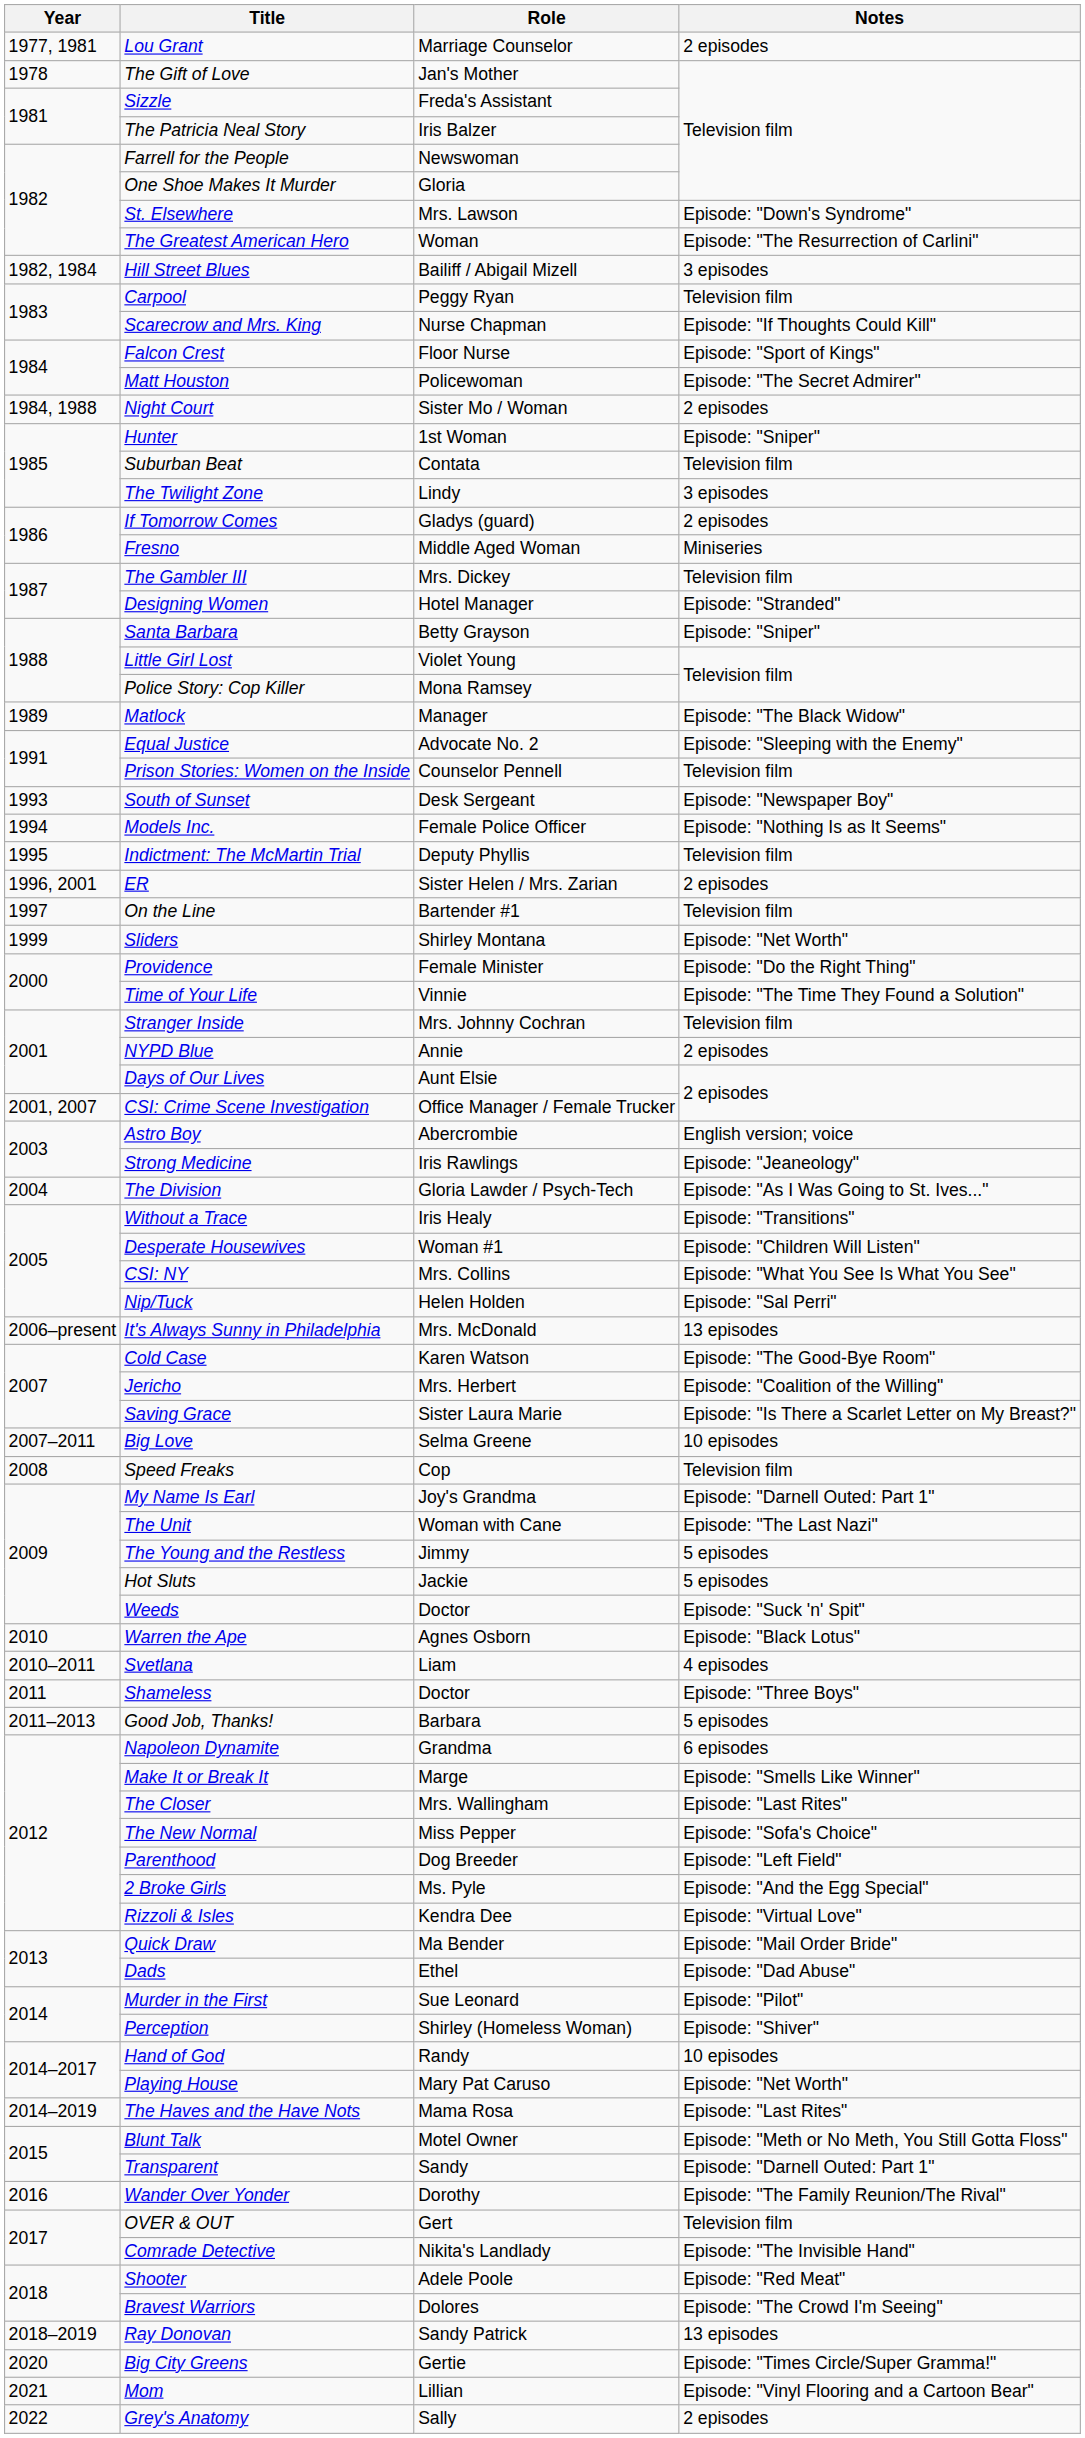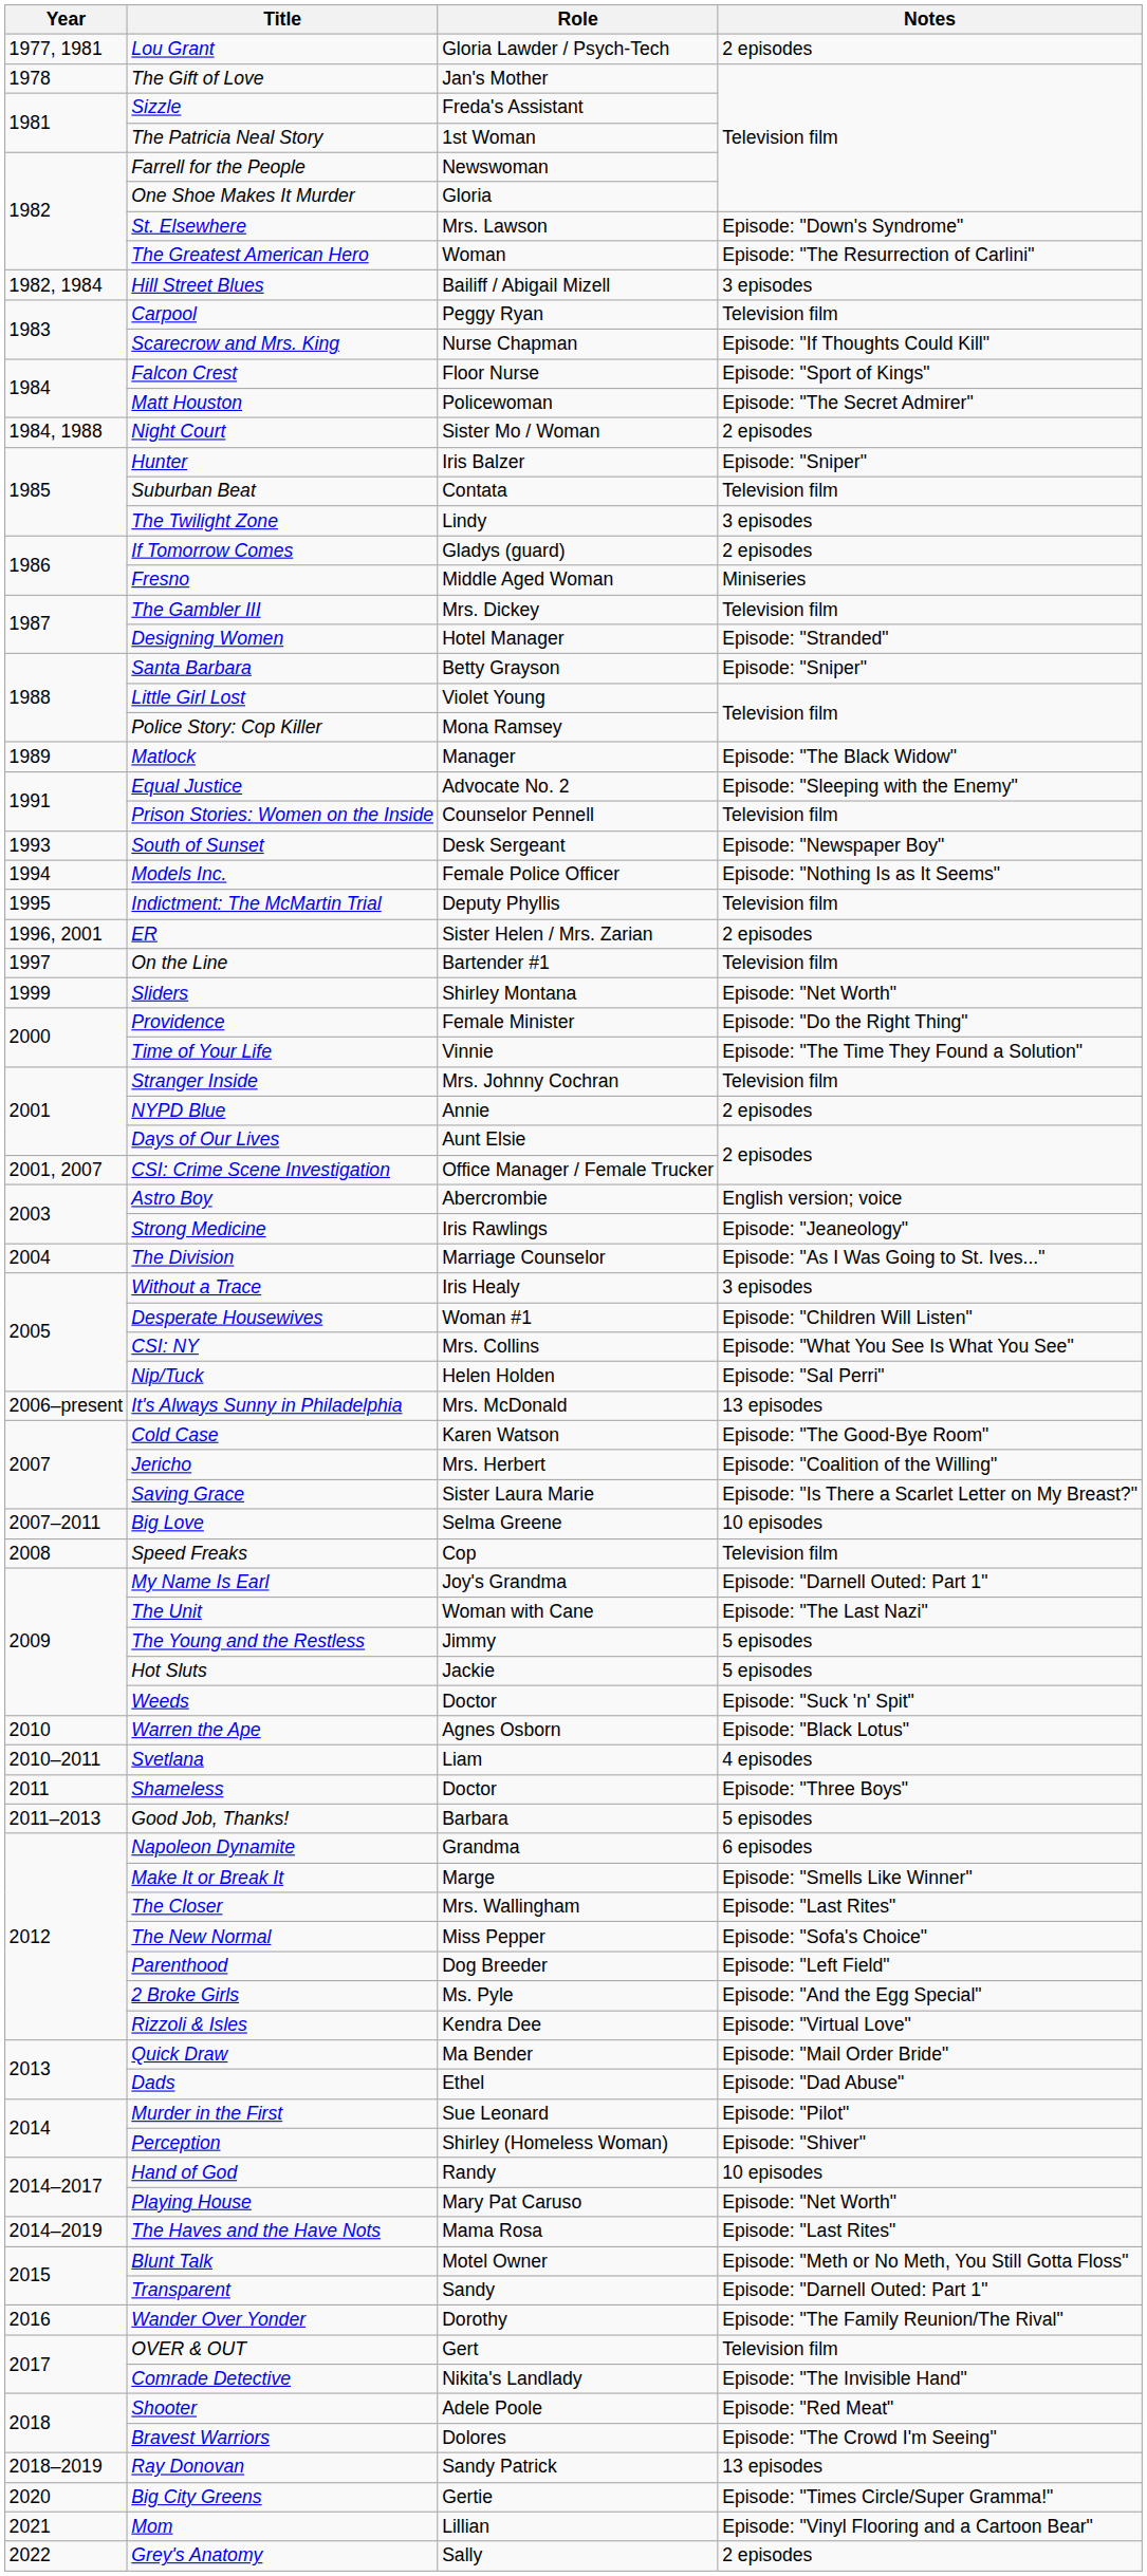 <table class="wikitable sortable">
 <tr>
 <th>Year</th>
 <th>Title</th>
 <th>Role</th>
 <th>Notes</th>
 </tr>
 <tr>
 <td>1977, 1981</td>
 <td><a href='#'><em>Lou Grant</em></a></td>
-<td>Marriage Counselor</td>
+<td>Gloria Lawder / Psych-Tech</td>
 <td>2 episodes</td>
 </tr>
 <tr>
 <td>1978</td>
 <td><em>The Gift of Love</em></td>
 <td>Jan's Mother</td>
 <td rowspan="5">Television film</td>
 </tr>
 <tr>
 <td rowspan="2">1981</td>
 <td><a href='#'><em>Sizzle</em></a></td>
 <td>Freda's Assistant</td>
 </tr>
 <tr>
 <td><em>The Patricia Neal Story</em></td>
-<td>Iris Balzer</td>
+<td>1st Woman</td>
 </tr>
 <tr>
 <td rowspan="4">1982</td>
 <td><em>Farrell for the People</em></td>
 <td>Newswoman</td>
 </tr>
 <tr>
 <td><em>One Shoe Makes It Murder</em></td>
 <td>Gloria</td>
 </tr>
 <tr>
 <td><em><a href='#'>St. Elsewhere</a></em></td>
 <td>Mrs. Lawson</td>
 <td>Episode: "Down's Syndrome"</td>
 </tr>
 <tr>
 <td><em><a href='#'>The Greatest American Hero</a></em></td>
 <td>Woman</td>
 <td>Episode: "The Resurrection of Carlini"</td>
 </tr>
 <tr>
 <td>1982, 1984</td>
 <td><em><a href='#'>Hill Street Blues</a></em></td>
 <td>Bailiff / Abigail Mizell</td>
 <td>3 episodes</td>
 </tr>
 <tr>
 <td rowspan="2">1983</td>
 <td><a href='#'><em>Carpool</em></a></td>
 <td>Peggy Ryan</td>
 <td>Television film</td>
 </tr>
 <tr>
 <td><em><a href='#'>Scarecrow and Mrs. King</a></em></td>
 <td>Nurse Chapman</td>
 <td>Episode: "If Thoughts Could Kill"</td>
 </tr>
 <tr>
 <td rowspan="2">1984</td>
 <td><em><a href='#'>Falcon Crest</a></em></td>
 <td>Floor Nurse</td>
 <td>Episode: "Sport of Kings"</td>
 </tr>
 <tr>
 <td><em><a href='#'>Matt Houston</a></em></td>
 <td>Policewoman</td>
 <td>Episode: "The Secret Admirer"</td>
 </tr>
 <tr>
 <td>1984, 1988</td>
 <td><em><a href='#'>Night Court</a></em></td>
 <td>Sister Mo / Woman</td>
 <td>2 episodes</td>
 </tr>
 <tr>
 <td rowspan="3">1985</td>
 <td><a href='#'><em>Hunter</em></a></td>
-<td>1st Woman</td>
+<td>Iris Balzer</td>
 <td>Episode: "Sniper"</td>
 </tr>
 <tr>
 <td><em>Suburban Beat</em></td>
 <td>Contata</td>
 <td>Television film</td>
 </tr>
 <tr>
 <td><a href='#'><em>The Twilight Zone</em></a></td>
 <td>Lindy</td>
 <td>3 episodes</td>
 </tr>
 <tr>
 <td rowspan="2">1986</td>
 <td><a href='#'><em>If Tomorrow Comes</em></a></td>
 <td>Gladys (guard)</td>
 <td>2 episodes</td>
 </tr>
 <tr>
 <td><a href='#'><em>Fresno</em></a></td>
 <td>Middle Aged Woman</td>
 <td>Miniseries</td>
 </tr>
 <tr>
 <td rowspan="2">1987</td>
 <td><a href='#'><em>The Gambler III</em></a></td>
 <td>Mrs. Dickey</td>
 <td>Television film</td>
 </tr>
 <tr>
 <td><em><a href='#'>Designing Women</a></em></td>
 <td>Hotel Manager</td>
 <td>Episode: "Stranded"</td>
 </tr>
 <tr>
 <td rowspan="3">1988</td>
 <td><a href='#'><em>Santa Barbara</em></a></td>
 <td>Betty Grayson</td>
 <td>Episode: "Sniper"</td>
 </tr>
 <tr>
 <td><a href='#'><em>Little Girl Lost</em></a></td>
 <td>Violet Young</td>
 <td rowspan="2">Television film</td>
 </tr>
 <tr>
 <td><em>Police Story: Cop Killer</em></td>
 <td>Mona Ramsey</td>
 </tr>
 <tr>
 <td>1989</td>
 <td><a href='#'><em>Matlock</em></a></td>
 <td>Manager</td>
 <td>Episode: "The Black Widow"</td>
 </tr>
 <tr>
 <td rowspan="2">1991</td>
 <td><a href='#'><em>Equal Justice</em></a></td>
 <td>Advocate No. 2</td>
 <td>Episode: "Sleeping with the Enemy"</td>
 </tr>
 <tr>
 <td><em><a href='#'>Prison Stories: Women on the Inside</a></em></td>
 <td>Counselor Pennell</td>
 <td>Television film</td>
 </tr>
 <tr>
 <td>1993</td>
 <td><em><a href='#'>South of Sunset</a></em></td>
 <td>Desk Sergeant</td>
 <td>Episode: "Newspaper Boy"</td>
 </tr>
 <tr>
 <td>1994</td>
 <td><em><a href='#'>Models Inc.</a></em></td>
 <td>Female Police Officer</td>
 <td>Episode: "Nothing Is as It Seems"</td>
 </tr>
 <tr>
 <td>1995</td>
 <td><em><a href='#'>Indictment: The McMartin Trial</a></em></td>
 <td>Deputy Phyllis</td>
 <td>Television film</td>
 </tr>
 <tr>
 <td>1996, 2001</td>
 <td><a href='#'><em>ER</em></a></td>
 <td>Sister Helen / Mrs. Zarian</td>
 <td>2 episodes</td>
 </tr>
 <tr>
 <td>1997</td>
 <td><em>On the Line</em></td>
 <td>Bartender #1</td>
 <td>Television film</td>
 </tr>
 <tr>
 <td>1999</td>
 <td><em><a href='#'>Sliders</a></em></td>
 <td>Shirley Montana</td>
 <td>Episode: "Net Worth"</td>
 </tr>
 <tr>
 <td rowspan="2">2000</td>
 <td><a href='#'><em>Providence</em></a></td>
 <td>Female Minister</td>
 <td>Episode: "Do the Right Thing"</td>
 </tr>
 <tr>
 <td><a href='#'><em>Time of Your Life</em></a></td>
 <td>Vinnie</td>
 <td>Episode: "The Time They Found a Solution"</td>
 </tr>
 <tr>
 <td rowspan="3">2001</td>
 <td><em><a href='#'>Stranger Inside</a></em></td>
 <td>Mrs. Johnny Cochran</td>
 <td>Television film</td>
 </tr>
 <tr>
 <td><em><a href='#'>NYPD Blue</a></em></td>
 <td>Annie</td>
 <td>2 episodes</td>
 </tr>
 <tr>
 <td><em><a href='#'>Days of Our Lives</a></em></td>
 <td>Aunt Elsie</td>
 <td rowspan="2">2 episodes</td>
 </tr>
 <tr>
 <td>2001, 2007</td>
 <td><em><a href='#'>CSI: Crime Scene Investigation</a></em></td>
 <td>Office Manager / Female Trucker</td>
 </tr>
 <tr>
 <td rowspan="2">2003</td>
 <td><a href='#'><em>Astro Boy</em></a></td>
 <td>Abercrombie</td>
 <td>English version; voice</td>
 </tr>
 <tr>
 <td><em><a href='#'>Strong Medicine</a></em></td>
 <td>Iris Rawlings</td>
 <td>Episode: "Jeaneology"</td>
 </tr>
 <tr>
 <td>2004</td>
 <td><em><a href='#'>The Division</a></em></td>
-<td>Gloria Lawder / Psych-Tech</td>
+<td>Marriage Counselor</td>
 <td>Episode: "As I Was Going to St. Ives..."</td>
 </tr>
 <tr>
 <td rowspan="4">2005</td>
 <td><em><a href='#'>Without a Trace</a></em></td>
 <td>Iris Healy</td>
-<td>Episode: "Transitions"</td>
+<td>3 episodes</td>
 </tr>
 <tr>
 <td><em><a href='#'>Desperate Housewives</a></em></td>
 <td>Woman #1</td>
 <td>Episode: "Children Will Listen"</td>
 </tr>
 <tr>
 <td><em><a href='#'>CSI: NY</a></em></td>
 <td>Mrs. Collins</td>
 <td>Episode: "What You See Is What You See"</td>
 </tr>
 <tr>
 <td><em><a href='#'>Nip/Tuck</a></em></td>
 <td>Helen Holden</td>
 <td>Episode: "Sal Perri"</td>
 </tr>
 <tr>
 <td>2006–present</td>
 <td><em><a href='#'>It's Always Sunny in Philadelphia</a></em></td>
 <td>Mrs. McDonald</td>
 <td>13 episodes</td>
 </tr>
 <tr>
 <td rowspan="3">2007</td>
 <td><em><a href='#'>Cold Case</a></em></td>
 <td>Karen Watson</td>
 <td>Episode: "The Good-Bye Room"</td>
 </tr>
 <tr>
 <td><a href='#'><em>Jericho</em></a></td>
 <td>Mrs. Herbert</td>
 <td>Episode: "Coalition of the Willing"</td>
 </tr>
 <tr>
 <td><a href='#'><em>Saving Grace</em></a></td>
 <td>Sister Laura Marie</td>
 <td>Episode: "Is There a Scarlet Letter on My Breast?"</td>
 </tr>
 <tr>
 <td>2007–2011</td>
 <td><em><a href='#'>Big Love</a></em></td>
 <td>Selma Greene</td>
 <td>10 episodes</td>
 </tr>
 <tr>
 <td>2008</td>
 <td><em>Speed Freaks</em></td>
 <td>Cop</td>
 <td>Television film</td>
 </tr>
 <tr>
 <td rowspan="5">2009</td>
 <td><em><a href='#'>My Name Is Earl</a></em></td>
 <td>Joy's Grandma</td>
 <td>Episode: "Darnell Outed: Part 1"</td>
 </tr>
 <tr>
 <td><em><a href='#'>The Unit</a></em></td>
 <td>Woman with Cane</td>
 <td>Episode: "The Last Nazi"</td>
 </tr>
 <tr>
 <td><em><a href='#'>The Young and the Restless</a></em></td>
 <td>Jimmy</td>
 <td>5 episodes</td>
 </tr>
 <tr>
 <td><em>Hot Sluts</em></td>
 <td>Jackie</td>
 <td>5 episodes</td>
 </tr>
 <tr>
 <td><a href='#'><em>Weeds</em></a></td>
 <td>Doctor</td>
 <td>Episode: "Suck 'n' Spit"</td>
 </tr>
 <tr>
 <td>2010</td>
 <td><em><a href='#'>Warren the Ape</a></em></td>
 <td>Agnes Osborn</td>
 <td>Episode: "Black Lotus"</td>
 </tr>
 <tr>
 <td>2010–2011</td>
 <td><a href='#'><em>Svetlana</em></a></td>
 <td>Liam</td>
 <td>4 episodes</td>
 </tr>
 <tr>
 <td>2011</td>
 <td><a href='#'><em>Shameless</em></a></td>
 <td>Doctor</td>
 <td>Episode: "Three Boys"</td>
 </tr>
 <tr>
 <td>2011–2013</td>
 <td><em>Good Job, Thanks!</em></td>
 <td>Barbara</td>
 <td>5 episodes</td>
 </tr>
 <tr>
 <td rowspan="7">2012</td>
 <td><a href='#'><em>Napoleon Dynamite</em></a></td>
 <td>Grandma</td>
 <td>6 episodes</td>
 </tr>
 <tr>
 <td><em><a href='#'>Make It or Break It</a></em></td>
 <td>Marge</td>
 <td>Episode: "Smells Like Winner"</td>
 </tr>
 <tr>
 <td><em><a href='#'>The Closer</a></em></td>
 <td>Mrs. Wallingham</td>
 <td>Episode: "Last Rites"</td>
 </tr>
 <tr>
 <td><a href='#'><em>The New Normal</em></a></td>
 <td>Miss Pepper</td>
 <td>Episode: "Sofa's Choice"</td>
 </tr>
 <tr>
 <td><a href='#'><em>Parenthood</em></a></td>
 <td>Dog Breeder</td>
 <td>Episode: "Left Field"</td>
 </tr>
 <tr>
 <td><em><a href='#'>2 Broke Girls</a></em></td>
 <td>Ms. Pyle</td>
 <td>Episode: "And the Egg Special"</td>
 </tr>
 <tr>
 <td><em><a href='#'>Rizzoli & Isles</a></em></td>
 <td>Kendra Dee</td>
 <td>Episode: "Virtual Love"</td>
 </tr>
 <tr>
 <td rowspan="2">2013</td>
 <td><a href='#'><em>Quick Draw</em></a></td>
 <td>Ma Bender</td>
 <td>Episode: "Mail Order Bride"</td>
 </tr>
 <tr>
 <td><a href='#'><em>Dads</em></a></td>
 <td>Ethel</td>
 <td>Episode: "Dad Abuse"</td>
 </tr>
 <tr>
 <td rowspan="2">2014</td>
 <td><a href='#'><em>Murder in the First</em></a></td>
 <td>Sue Leonard</td>
 <td>Episode: "Pilot"</td>
 </tr>
 <tr>
 <td><a href='#'><em>Perception</em></a></td>
 <td>Shirley (Homeless Woman)</td>
 <td>Episode: "Shiver"</td>
 </tr>
 <tr>
 <td rowspan="2">2014–2017</td>
 <td><a href='#'><em>Hand of God</em></a></td>
 <td>Randy</td>
 <td>10 episodes</td>
 </tr>
 <tr>
 <td><a href='#'><em>Playing House</em></a></td>
 <td>Mary Pat Caruso</td>
 <td>Episode: "Net Worth"</td>
 </tr>
 <tr>
 <td>2014–2019</td>
 <td><a href='#'><em>The Haves and the Have Nots</em></a></td>
 <td>Mama Rosa</td>
 <td>Episode: "Last Rites"</td>
 </tr>
 <tr>
 <td rowspan="2">2015</td>
 <td><em><a href='#'>Blunt Talk</a></em></td>
 <td>Motel Owner</td>
 <td>Episode: "Meth or No Meth, You Still Gotta Floss"</td>
 </tr>
 <tr>
 <td><a href='#'><em>Transparent</em></a></td>
 <td>Sandy</td>
 <td>Episode: "Darnell Outed: Part 1"</td>
 </tr>
 <tr>
 <td>2016</td>
 <td><em><a href='#'>Wander Over Yonder</a></em></td>
 <td>Dorothy</td>
 <td>Episode: "The Family Reunion/The Rival"</td>
 </tr>
 <tr>
 <td rowspan="2">2017</td>
 <td><em>OVER & OUT</em></td>
 <td>Gert</td>
 <td>Television film</td>
 </tr>
 <tr>
 <td><em><a href='#'>Comrade Detective</a></em></td>
 <td>Nikita's Landlady</td>
 <td>Episode: "The Invisible Hand"</td>
 </tr>
 <tr>
 <td rowspan="2">2018</td>
 <td><a href='#'><em>Shooter</em></a></td>
 <td>Adele Poole</td>
 <td>Episode: "Red Meat"</td>
 </tr>
 <tr>
 <td><em><a href='#'>Bravest Warriors</a></em></td>
 <td>Dolores</td>
 <td>Episode: "The Crowd I'm Seeing"</td>
 </tr>
 <tr>
 <td>2018–2019</td>
 <td><em><a href='#'>Ray Donovan</a></em></td>
 <td>Sandy Patrick</td>
 <td>13 episodes</td>
 </tr>
 <tr>
 <td>2020</td>
 <td><em><a href='#'>Big City Greens</a></em></td>
 <td>Gertie</td>
 <td>Episode: "Times Circle/Super Gramma!"</td>
 </tr>
 <tr>
 <td>2021</td>
 <td><a href='#'><em>Mom</em></a></td>
 <td>Lillian</td>
 <td>Episode: "Vinyl Flooring and a Cartoon Bear"</td>
 </tr>
 <tr>
 <td>2022</td>
 <td><em><a href='#'>Grey's Anatomy</a></em></td>
 <td>Sally</td>
 <td>2 episodes</td>
 </tr>
 </table>
